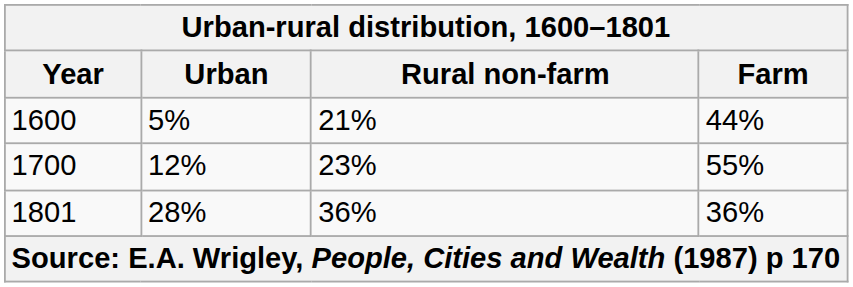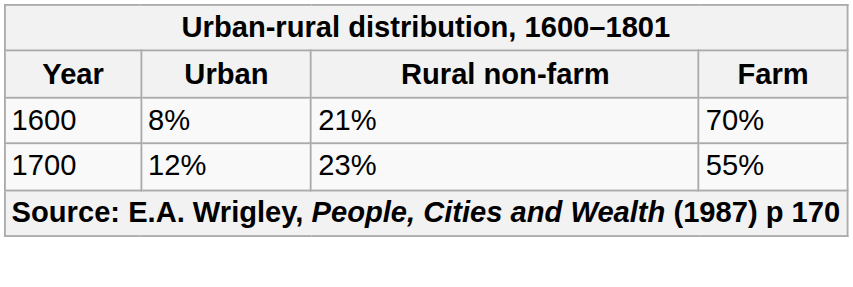 <table class="wikitable">
 <tr>
 <th colspan=4>Urban-rural distribution, 1600–1801</th>
 </tr>
 <tr>
 <th>Year</th>
 <th>Urban</th>
 <th>Rural non-farm</th>
 <th>Farm</th>
 </tr>
 <tr>
 <td>1600</td>
-<td>5%</td>
+<td>8%</td>
 <td>21%</td>
-<td>44%</td>
+<td>70%</td>
 </tr>
 <tr>
 <td>1700</td>
 <td>12%</td>
 <td>23%</td>
 <td>55%</td>
 </tr>
 <tr>
-<td>1801</td>
-<td>28%</td>
-<td>36%</td>
-<td>36%</td>
-</tr>
-<tr>
 <th colspan=4>Source: E.A. Wrigley, <em>People, Cities and Wealth</em> (1987) p 170</th>
 </tr>
 </table>
